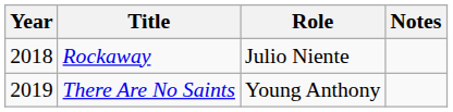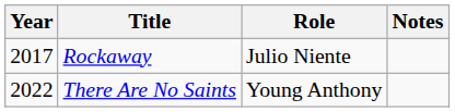 <table class="wikitable sortable">
 <tr>
 <th>Year</th>
 <th>Title</th>
 <th>Role</th>
 <th class="unsortable">Notes</th>
 </tr>
 <tr>
-<td>2018</td>
+<td>2017</td>
 <td><em><a href='#'>Rockaway</a></em></td>
 <td>Julio Niente</td>
 <td></td>
 </tr>
 <tr>
-<td>2019</td>
+<td>2022</td>
 <td><em><a href='#'>There Are No Saints</a></em></td>
 <td>Young Anthony</td>
 <td></td>
 </tr>
 </table>
